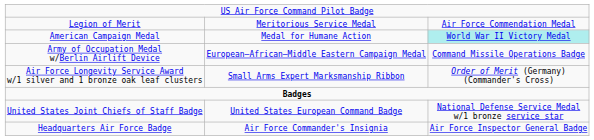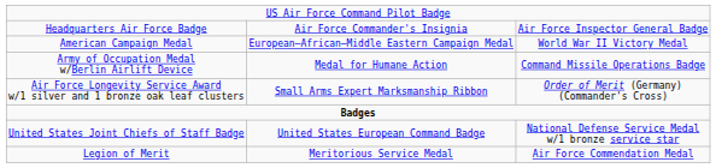 <table class="wikitable" style="margin:1em auto; text-align:center;">
 <tr>
 <td colspan="3"><a href='#'>US Air Force Command Pilot Badge</a></td>
 </tr>
 <tr>
-<td><a href='#'>Legion of Merit</a></td>
-<td><a href='#'>Meritorious Service Medal</a></td>
-<td><a href='#'>Air Force Commendation Medal</a></td>
+<td><a href='#'>Headquarters Air Force Badge</a></td>
+<td><a href='#'>Air Force Commander's Insignia</a></td>
+<td><a href='#'>Air Force Inspector General Badge</a></td>
 </tr>
 <tr>
 <td><a href='#'>American Campaign Medal</a></td>
-<td><a href='#'>Medal for Humane Action</a></td>
-<td style="background: paleturquoise;"><a href='#'>World War II Victory Medal</a></td>
+<td><a href='#'>European–African–Middle Eastern Campaign Medal</a></td>
+<td><a href='#'>World War II Victory Medal</a></td>
 </tr>
 <tr>
 <td><a href='#'>Army of Occupation Medal</a><br>w/<a href='#'>Berlin Airlift Device</a></td>
-<td><a href='#'>European–African–Middle Eastern Campaign Medal</a></td>
+<td><a href='#'>Medal for Humane Action</a></td>
 <td><a href='#'>Command Missile Operations Badge</a></td>
 </tr>
 <tr>
 <td><a href='#'>Air Force Longevity Service Award</a><br>w/1 silver  and 1 bronze oak leaf clusters</td>
 <td><a href='#'>Small Arms Expert Marksmanship Ribbon</a></td>
 <td><em><a href='#'>Order of Merit</a></em> (Germany)<br>(Commander's Cross)</td>
 </tr>
 <tr>
 <td colspan="3"><strong>Badges</strong></td>
 </tr>
 <tr>
 <td><a href='#'>United States Joint Chiefs of Staff Badge</a></td>
 <td><a href='#'>United States European Command Badge</a></td>
 <td><a href='#'>National Defense Service Medal</a><br>w/1 bronze <a href='#'>service star</a></td>
 </tr>
 <tr>
-<td><a href='#'>Headquarters Air Force Badge</a></td>
-<td><a href='#'>Air Force Commander's Insignia</a></td>
-<td><a href='#'>Air Force Inspector General Badge</a></td>
+<td><a href='#'>Legion of Merit</a></td>
+<td><a href='#'>Meritorious Service Medal</a></td>
+<td><a href='#'>Air Force Commendation Medal</a></td>
 </tr>
 </table>
